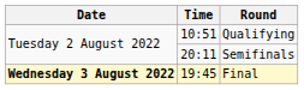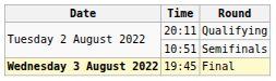 <table class="wikitable">
 <tr>
 <th>Date</th>
 <th>Time</th>
 <th>Round</th>
 </tr>
 <tr>
 <td rowspan=2>Tuesday 2 August 2022</td>
-<td>10:51</td>
+<td>20:11</td>
 <td>Qualifying</td>
 </tr>
 <tr>
-<td>20:11</td>
+<td>10:51</td>
 <td>Semifinals</td>
 </tr>
 <tr>
 <td style=background:lemonchiffon><strong>Wednesday 3 August 2022</strong></td>
 <td style=background:lemonchiffon>19:45</td>
 <td style=background:lemonchiffon>Final</td>
 </tr>
 </table>
